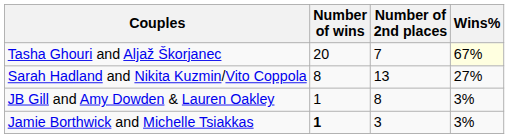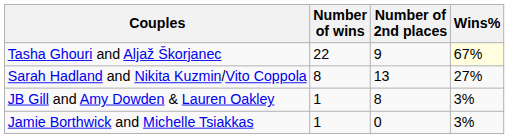 <table class="wikitable">
 <tr>
 <th>Couples</th>
 <th>Number<br>of wins</th>
 <th>Number of<br>2nd places</th>
 <th>Wins%</th>
 </tr>
 <tr>
 <td><a href='#'>Tasha Ghouri</a> and <a href='#'>Aljaž Škorjanec</a></td>
-<td>20</td>
-<td>7</td>
+<td>22</td>
+<td>9</td>
 <td style="background: lightyellow;">67%</td>
 </tr>
 <tr>
 <td><a href='#'>Sarah Hadland</a> and <a href='#'>Nikita Kuzmin</a>/<a href='#'>Vito Coppola</a></td>
 <td>8</td>
 <td>13</td>
 <td>27%</td>
 </tr>
 <tr>
 <td><a href='#'>JB Gill</a> and <a href='#'>Amy Dowden</a> & <a href='#'>Lauren Oakley</a></td>
 <td>1</td>
 <td>8</td>
 <td>3%</td>
 </tr>
 <tr>
 <td><a href='#'>Jamie Borthwick</a> and <a href='#'>Michelle Tsiakkas</a></td>
-<td><strong>1</strong></td>
-<td>3</td>
+<td>1</td>
+<td>0</td>
 <td>3%</td>
 </tr>
 </table>
